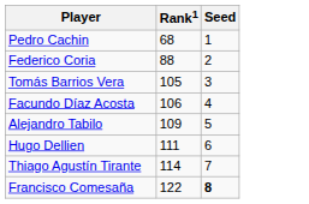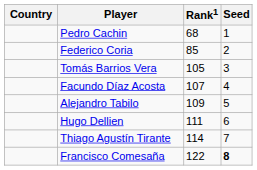 <table class="sortable wikitable">
 <tr>
+<th width="70">Country</th>
 <th width="175">Player</th>
 <th>Rank<sup>1</sup></th>
 <th>Seed</th>
 </tr>
 <tr>
+<td></td>
 <td><a href='#'>Pedro Cachin</a></td>
 <td>68</td>
 <td>1</td>
 </tr>
 <tr>
+<td></td>
 <td><a href='#'>Federico Coria</a></td>
-<td>88</td>
+<td>85</td>
 <td>2</td>
 </tr>
 <tr>
+<td></td>
 <td><a href='#'>Tomás Barrios Vera</a></td>
 <td>105</td>
 <td>3</td>
 </tr>
 <tr>
+<td></td>
 <td><a href='#'>Facundo Díaz Acosta</a></td>
-<td>106</td>
+<td>107</td>
 <td>4</td>
 </tr>
 <tr>
+<td></td>
 <td><a href='#'>Alejandro Tabilo</a></td>
 <td>109</td>
 <td>5</td>
 </tr>
 <tr>
+<td></td>
 <td><a href='#'>Hugo Dellien</a></td>
 <td>111</td>
 <td>6</td>
 </tr>
 <tr>
+<td></td>
 <td><a href='#'>Thiago Agustín Tirante</a></td>
 <td>114</td>
 <td>7</td>
 </tr>
 <tr>
+<td></td>
 <td><a href='#'>Francisco Comesaña</a></td>
 <td>122</td>
 <td><strong>8</strong></td>
 </tr>
 </table>
